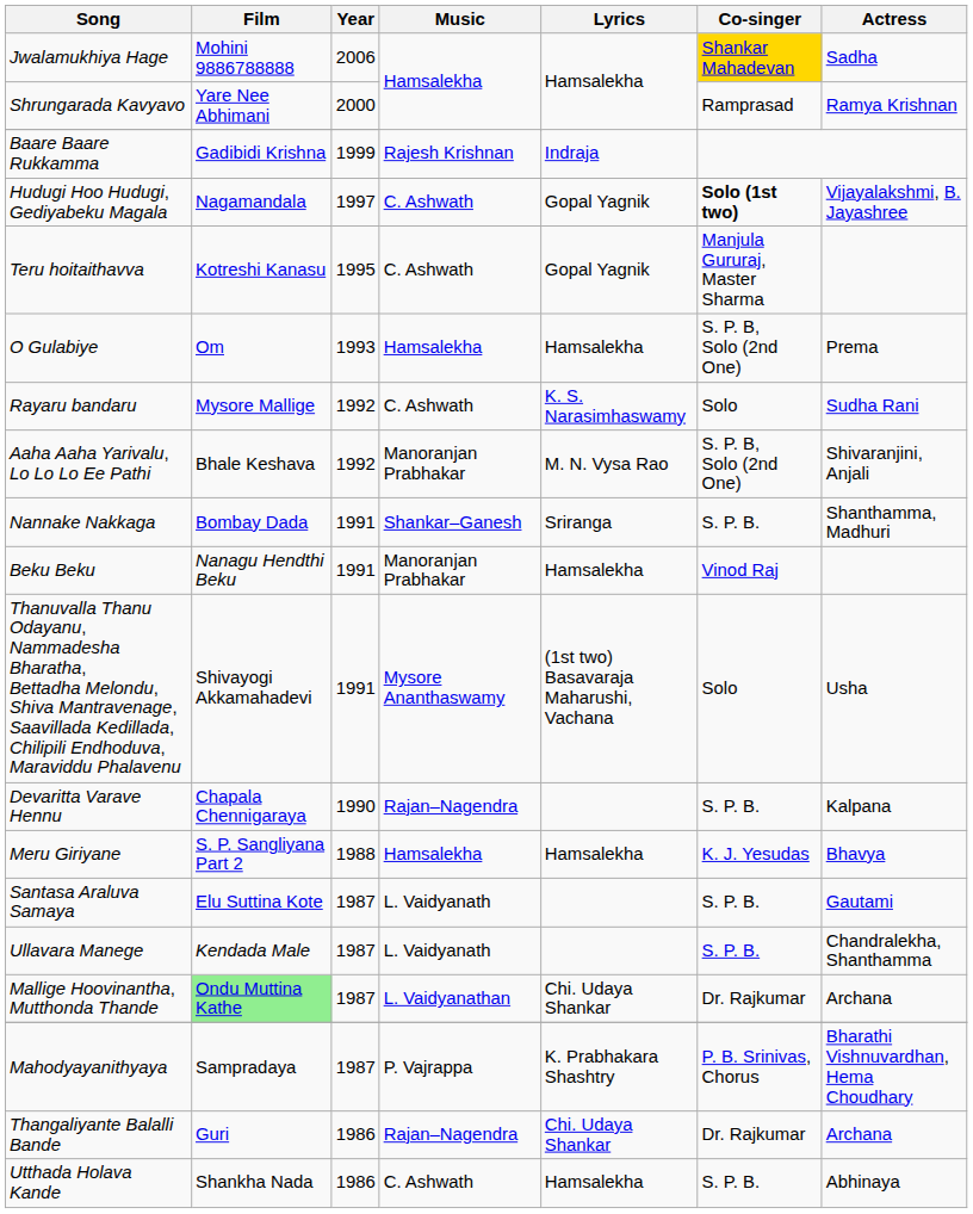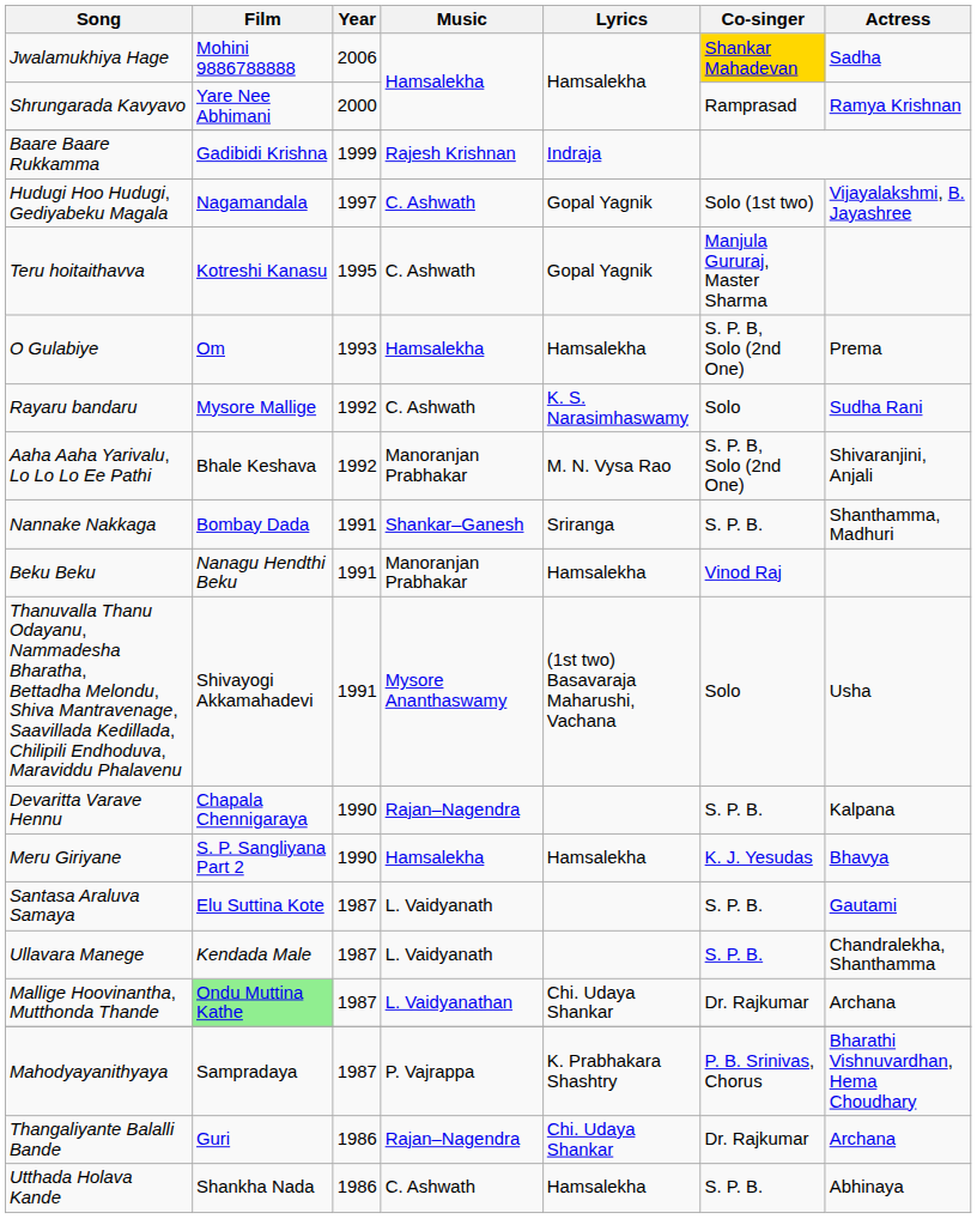 <table class="wikitable sortable" border="1" style="text-align:left;">
 <tr>
 <th width="200">Song<br></th>
 <th width="150">Film<br></th>
 <th width="30">Year<br></th>
 <th width="200">Music<br></th>
 <th width="150">Lyrics<br></th>
 <th width="150">Co-singer<br></th>
 <th width="150">Actress<br></th>
 </tr>
 <tr>
 <td><em>Jwalamukhiya Hage</em></td>
 <td><a href='#'>Mohini 9886788888</a></td>
 <td>2006</td>
 <td rowspan=3><a href='#'>Hamsalekha</a></td>
 <td rowspan=3>Hamsalekha</td>
 <td style="background: gold;"><a href='#'>Shankar Mahadevan</a></td>
 <td><a href='#'>Sadha</a></td>
 </tr>
 <tr>
 <td><em>Shrungarada Kavyavo</em></td>
 <td><a href='#'>Yare Nee Abhimani</a></td>
 <td>2000</td>
 <td>Ramprasad</td>
 <td><a href='#'>Ramya Krishnan</a></td>
 </tr>
 <tr jjJJ>
 </tr>
 <tr>
 <td><em>Baare Baare Rukkamma</em></td>
 <td><a href='#'>Gadibidi Krishna</a></td>
 <td>1999</td>
 <td><a href='#'>Rajesh Krishnan</a></td>
 <td><a href='#'>Indraja</a></td>
 </tr>
 <tr>
 <td><em>Hudugi Hoo Hudugi</em>,<br><em>Gediyabeku Magala</em></td>
 <td><a href='#'>Nagamandala</a></td>
 <td>1997</td>
 <td><a href='#'>C. Ashwath</a></td>
 <td>Gopal Yagnik</td>
-<td><strong>Solo (1st two)</strong></td>
+<td>Solo (1st two)</td>
 <td><a href='#'>Vijayalakshmi</a>, <a href='#'>B. Jayashree</a></td>
 </tr>
 <tr>
 <td><em>Teru hoitaithavva</em></td>
 <td><a href='#'>Kotreshi Kanasu</a></td>
 <td>1995</td>
 <td rowspan=>C. Ashwath</td>
 <td>Gopal Yagnik</td>
 <td rowspan=><a href='#'>Manjula Gururaj</a>, Master Sharma</td>
 <td></td>
 </tr>
 <tr>
 <td><em>O Gulabiye</em></td>
 <td><a href='#'>Om</a></td>
 <td>1993</td>
 <td><a href='#'>Hamsalekha</a></td>
 <td>Hamsalekha</td>
 <td>S. P. B,<br>Solo (2nd One)</td>
 <td>Prema</td>
 </tr>
 <tr>
 <td><em>Rayaru bandaru</em></td>
 <td><a href='#'>Mysore Mallige</a></td>
 <td>1992</td>
 <td>C. Ashwath</td>
 <td><a href='#'>K. S. Narasimhaswamy</a></td>
 <td>Solo</td>
 <td><a href='#'>Sudha Rani</a></td>
 </tr>
 <tr>
 <td><em>Aaha Aaha Yarivalu</em>,<br><em>Lo Lo Lo Ee Pathi</em></td>
 <td>Bhale Keshava</td>
 <td>1992</td>
 <td>Manoranjan Prabhakar</td>
 <td>M. N. Vysa Rao</td>
 <td>S. P. B,<br>Solo (2nd One)</td>
 <td>Shivaranjini,<br>Anjali</td>
 </tr>
 <tr>
 <td><em>Nannake Nakkaga</em></td>
 <td><a href='#'>Bombay Dada</a></td>
 <td>1991</td>
 <td><a href='#'>Shankar–Ganesh</a></td>
 <td>Sriranga</td>
 <td>S. P. B.</td>
 <td>Shanthamma,<br>Madhuri</td>
 </tr>
 <tr>
 <td><em>Beku Beku</em></td>
 <td><em>Nanagu Hendthi Beku</em></td>
 <td>1991</td>
 <td>Manoranjan Prabhakar</td>
 <td>Hamsalekha</td>
 <td><a href='#'>Vinod Raj</a></td>
 <td></td>
 </tr>
 <tr>
 <td><em>Thanuvalla Thanu Odayanu</em>,<br><em>Nammadesha Bharatha</em>,<br><em>Bettadha Melondu</em>,<br><em>Shiva Mantravenage</em>,<br><em>Saavillada Kedillada</em>,<br><em>Chilipili Endhoduva</em>,<br><em>Maraviddu Phalavenu</em></td>
 <td>Shivayogi Akkamahadevi</td>
 <td>1991</td>
 <td><a href='#'>Mysore Ananthaswamy</a></td>
 <td>(1st two)<br>Basavaraja Maharushi,<br>Vachana</td>
 <td>Solo</td>
 <td>Usha</td>
 </tr>
 <tr>
 <td><em>Devaritta Varave Hennu</em></td>
 <td><a href='#'>Chapala Chennigaraya</a></td>
 <td>1990</td>
 <td><a href='#'>Rajan–Nagendra</a></td>
 <td></td>
 <td>S. P. B.</td>
 <td>Kalpana</td>
 </tr>
 <tr>
 <td><em>Meru Giriyane</em></td>
 <td><a href='#'>S. P. Sangliyana Part 2</a></td>
-<td>1988</td>
+<td>1990</td>
 <td><a href='#'>Hamsalekha</a></td>
 <td>Hamsalekha</td>
 <td><a href='#'>K. J. Yesudas</a></td>
 <td><a href='#'>Bhavya</a></td>
 </tr>
 <tr>
 <td><em>Santasa Araluva Samaya</em></td>
 <td><a href='#'>Elu Suttina Kote</a></td>
 <td>1987</td>
 <td>L. Vaidyanath</td>
 <td></td>
 <td>S. P. B.</td>
 <td><a href='#'>Gautami</a></td>
 </tr>
 <tr>
 <td><em>Ullavara Manege</em></td>
 <td><em>Kendada Male</em></td>
 <td>1987</td>
 <td>L. Vaidyanath</td>
 <td></td>
 <td><a href='#'>S. P. B.</a></td>
 <td>Chandralekha,<br>Shanthamma</td>
 </tr>
 <tr>
 <td><em>Mallige Hoovinantha</em>,<br><em>Mutthonda Thande</em></td>
 <td style="background: lightgreen;"><a href='#'>Ondu Muttina Kathe</a></td>
 <td>1987</td>
 <td><a href='#'>L. Vaidyanathan</a></td>
 <td>Chi. Udaya Shankar</td>
 <td>Dr. Rajkumar</td>
 <td>Archana</td>
 </tr>
 <tr>
 </tr>
 <tr>
 <td><em>Mahodyayanithyaya</em></td>
 <td>Sampradaya</td>
 <td>1987</td>
 <td>P. Vajrappa</td>
 <td>K. Prabhakara Shashtry</td>
 <td><a href='#'>P. B. Srinivas</a>, Chorus</td>
 <td><a href='#'>Bharathi Vishnuvardhan</a>,<br><a href='#'>Hema Choudhary</a></td>
 </tr>
 <tr>
 <td><em>Thangaliyante Balalli Bande</em></td>
 <td><a href='#'>Guri</a></td>
 <td>1986</td>
 <td><a href='#'>Rajan–Nagendra</a></td>
 <td><a href='#'>Chi. Udaya Shankar</a></td>
 <td>Dr. Rajkumar</td>
 <td><a href='#'>Archana</a></td>
 </tr>
 <tr>
 <td><em>Utthada Holava Kande</em></td>
 <td>Shankha Nada</td>
 <td>1986</td>
 <td>C. Ashwath</td>
 <td>Hamsalekha</td>
 <td>S. P. B.</td>
 <td>Abhinaya</td>
 </tr>
 </table>
